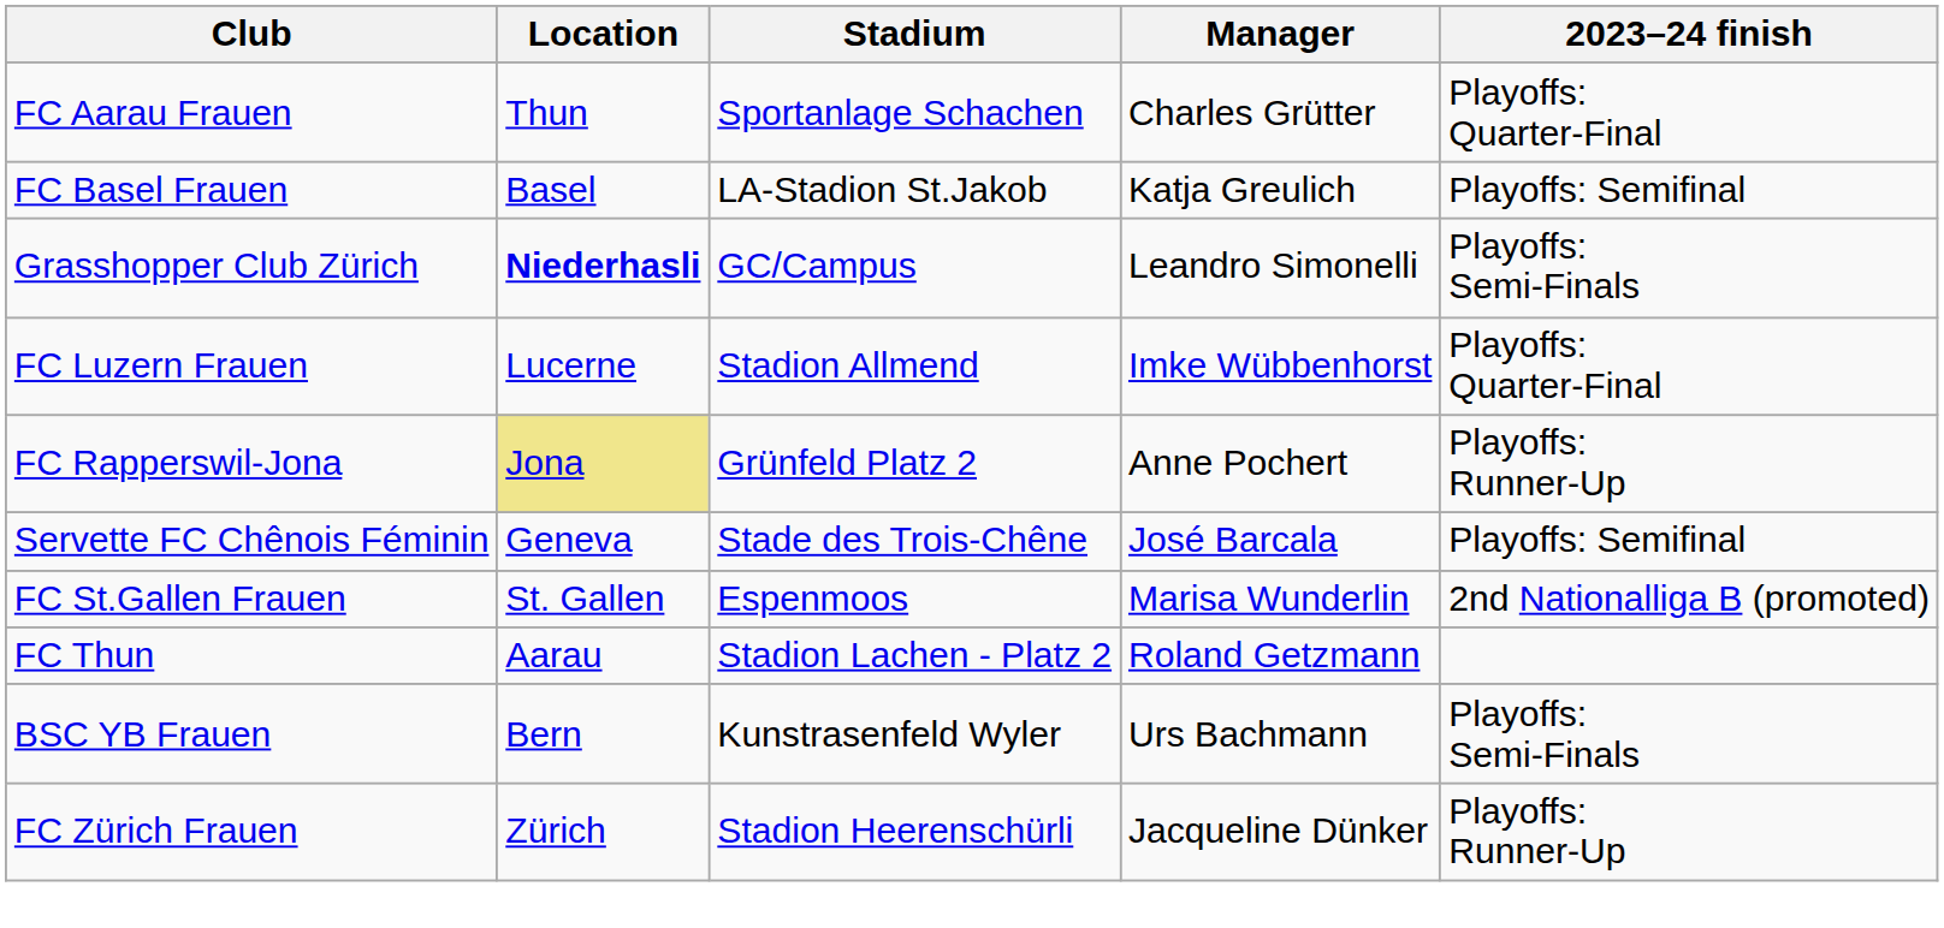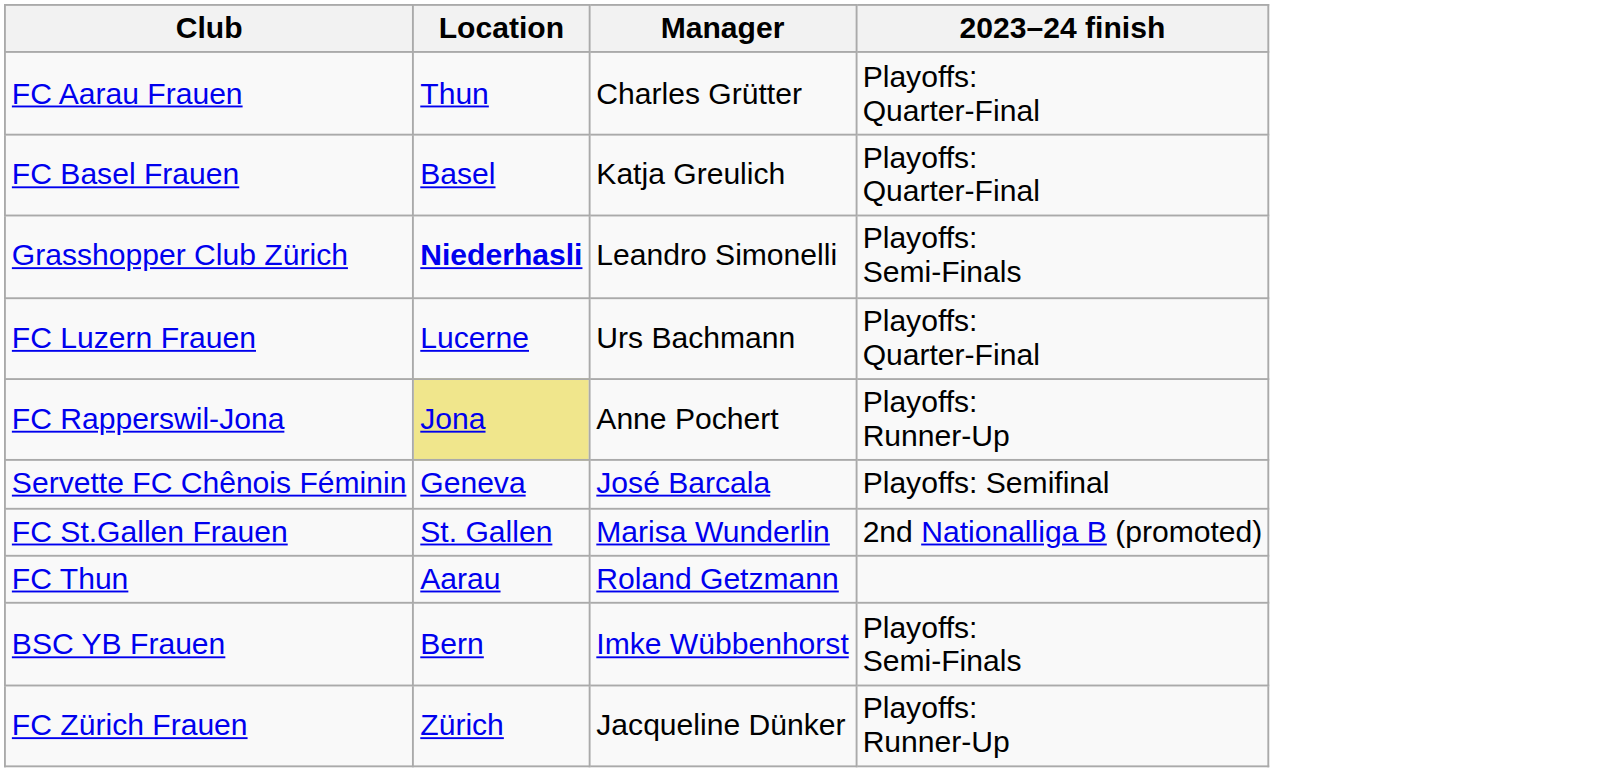 <table class="wikitable sortable">
 <tr>
 <th>Club</th>
 <th>Location</th>
-<th>Stadium</th>
 <th>Manager</th>
 <th>2023–24 finish</th>
 </tr>
 <tr>
 <td><a href='#'>FC Aarau Frauen</a></td>
 <td><a href='#'>Thun</a></td>
-<td><a href='#'>Sportanlage Schachen</a></td>
 <td>Charles Grütter</td>
 <td>Playoffs:<br>Quarter-Final</td>
 </tr>
 <tr>
 <td><a href='#'>FC Basel Frauen</a></td>
 <td><a href='#'>Basel</a></td>
-<td>LA-Stadion St.Jakob</td>
 <td>Katja Greulich</td>
-<td>Playoffs: Semifinal</td>
+<td>Playoffs:<br>Quarter-Final</td>
 </tr>
 <tr>
 <td><a href='#'>Grasshopper Club Zürich</a></td>
 <td><strong><a href='#'>Niederhasli</a></strong></td>
-<td><a href='#'>GC/Campus</a></td>
 <td>Leandro Simonelli</td>
 <td>Playoffs:<br>Semi-Finals</td>
 </tr>
 <tr>
 <td><a href='#'>FC Luzern Frauen</a></td>
 <td><a href='#'>Lucerne</a></td>
-<td><a href='#'>Stadion Allmend</a></td>
-<td><a href='#'>Imke Wübbenhorst</a></td>
+<td>Urs Bachmann</td>
 <td>Playoffs:<br>Quarter-Final</td>
 </tr>
 <tr>
 <td><a href='#'>FC Rapperswil-Jona</a></td>
 <td style="background: khaki;"><a href='#'>Jona</a></td>
-<td><a href='#'>Grünfeld Platz 2</a></td>
 <td>Anne Pochert</td>
 <td>Playoffs:<br>Runner-Up</td>
 </tr>
 <tr>
 <td><a href='#'>Servette FC Chênois Féminin</a></td>
 <td><a href='#'>Geneva</a></td>
-<td><a href='#'>Stade des Trois-Chêne</a></td>
 <td><a href='#'>José Barcala</a></td>
 <td>Playoffs: Semifinal</td>
 </tr>
 <tr>
 <td><a href='#'>FC St.Gallen Frauen</a></td>
 <td><a href='#'>St. Gallen</a></td>
-<td><a href='#'>Espenmoos</a></td>
 <td><a href='#'>Marisa Wunderlin</a></td>
 <td>2nd <a href='#'>Nationalliga B</a> (promoted)</td>
 </tr>
 <tr>
 <td><a href='#'>FC Thun</a></td>
 <td><a href='#'>Aarau</a></td>
-<td><a href='#'>Stadion Lachen - Platz 2</a></td>
 <td><a href='#'>Roland Getzmann</a></td>
 <td></td>
 </tr>
 <tr>
 <td><a href='#'>BSC YB Frauen</a></td>
 <td><a href='#'>Bern</a></td>
-<td>Kunstrasenfeld Wyler</td>
-<td>Urs Bachmann</td>
+<td><a href='#'>Imke Wübbenhorst</a></td>
 <td>Playoffs:<br>Semi-Finals</td>
 </tr>
 <tr>
 <td><a href='#'>FC Zürich Frauen</a></td>
 <td><a href='#'>Zürich</a></td>
-<td><a href='#'>Stadion Heerenschürli</a></td>
 <td>Jacqueline Dünker</td>
 <td>Playoffs:<br>Runner-Up</td>
 </tr>
 </table>
